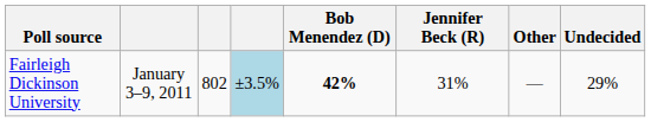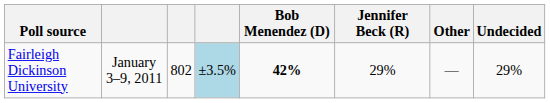 <table class="wikitable" style="text-align:center">
 <tr valign= bottom>
 <th>Poll source</th>
 <th></th>
 <th></th>
 <th></th>
 <th style="width:100px;">Bob<br>Menendez (D)</th>
 <th style="width:100px;">Jennifer<br>Beck (R)</th>
 <th>Other</th>
 <th>Undecided</th>
 </tr>
 <tr>
 <td align=left><a href='#'>Fairleigh Dickinson University</a></td>
 <td>January 3–9, 2011</td>
 <td>802</td>
 <td style="background: lightblue;">±3.5%</td>
 <td><strong>42%</strong></td>
-<td>31%</td>
+<td>29%</td>
 <td>—</td>
 <td>29%</td>
 </tr>
 </table>
